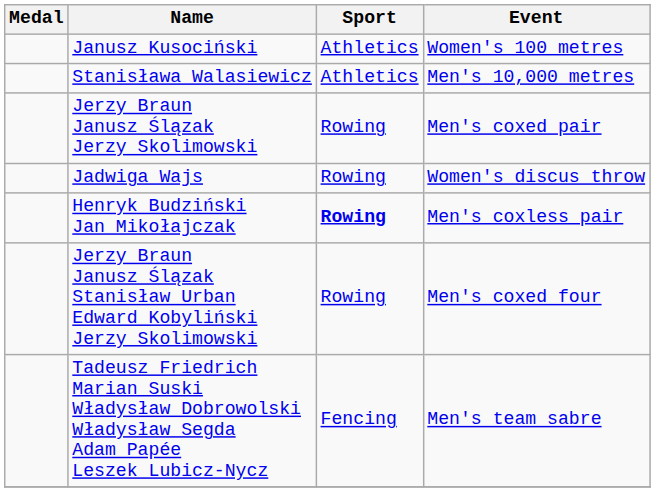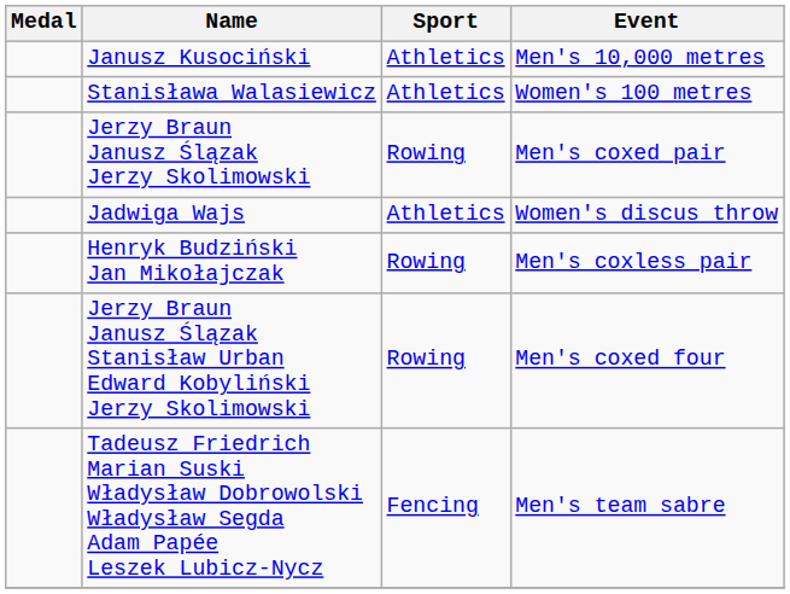 <table class="wikitable sortable" style="font-size: 95%;">
 <tr>
 <th>Medal</th>
 <th>Name</th>
 <th>Sport</th>
 <th>Event</th>
 </tr>
 <tr>
 <td></td>
 <td><a href='#'>Janusz Kusociński</a></td>
 <td><a href='#'>Athletics</a></td>
-<td><a href='#'>Women's 100 metres</a></td>
+<td><a href='#'>Men's 10,000 metres</a></td>
 </tr>
 <tr>
 <td></td>
 <td><a href='#'>Stanisława Walasiewicz</a></td>
 <td><a href='#'>Athletics</a></td>
-<td><a href='#'>Men's 10,000 metres</a></td>
+<td><a href='#'>Women's 100 metres</a></td>
 </tr>
 <tr>
 <td></td>
 <td><a href='#'>Jerzy Braun</a><br><a href='#'>Janusz Ślązak</a><br><a href='#'>Jerzy Skolimowski</a></td>
 <td><a href='#'>Rowing</a></td>
 <td><a href='#'>Men's coxed pair</a></td>
 </tr>
 <tr>
 <td></td>
 <td><a href='#'>Jadwiga Wajs</a></td>
-<td><a href='#'>Rowing</a></td>
+<td><a href='#'>Athletics</a></td>
 <td><a href='#'>Women's discus throw</a></td>
 </tr>
 <tr>
 <td></td>
 <td><a href='#'>Henryk Budziński</a><br><a href='#'>Jan Mikołajczak</a></td>
-<td><strong><a href='#'>Rowing</a></strong></td>
+<td><a href='#'>Rowing</a></td>
 <td><a href='#'>Men's coxless pair</a></td>
 </tr>
 <tr>
 <td></td>
 <td><a href='#'>Jerzy Braun</a><br><a href='#'>Janusz Ślązak</a><br><a href='#'>Stanisław Urban</a><br><a href='#'>Edward Kobyliński</a><br><a href='#'>Jerzy Skolimowski</a></td>
 <td><a href='#'>Rowing</a></td>
 <td><a href='#'>Men's coxed four</a></td>
 </tr>
 <tr>
 <td></td>
 <td><a href='#'>Tadeusz Friedrich</a><br><a href='#'>Marian Suski</a><br><a href='#'>Władysław Dobrowolski</a><br><a href='#'>Władysław Segda</a><br><a href='#'>Adam Papée</a><br><a href='#'>Leszek Lubicz-Nycz</a></td>
 <td><a href='#'>Fencing</a></td>
 <td><a href='#'>Men's team sabre</a></td>
 </tr>
 <tr>
 </tr>
 </table>
